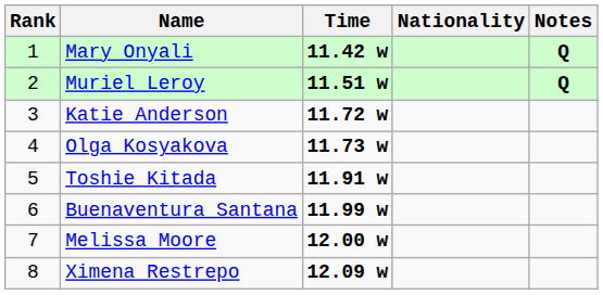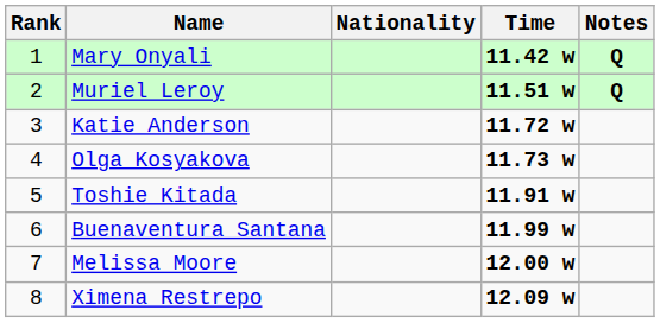 <table class="wikitable sortable" style="text-align:center">
 <tr>
 <th>Rank</th>
 <th>Name</th>
+<th>Nationality</th>
 <th>Time</th>
-<th>Nationality</th>
 <th>Notes</th>
 </tr>
 <tr bgcolor=ccffcc>
 <td>1</td>
 <td align=left><a href='#'>Mary Onyali</a></td>
+<td align=left></td>
 <td><strong>11.42</strong> <strong>w</strong></td>
-<td align=left></td>
 <td><strong>Q</strong></td>
 </tr>
 <tr bgcolor=ccffcc>
 <td>2</td>
 <td align=left><a href='#'>Muriel Leroy</a></td>
+<td align=left></td>
 <td><strong>11.51</strong> <strong>w</strong></td>
-<td align=left></td>
 <td><strong>Q</strong></td>
 </tr>
 <tr>
 <td>3</td>
 <td align=left><a href='#'>Katie Anderson</a></td>
+<td align=left></td>
 <td><strong>11.72</strong> <strong>w</strong></td>
-<td align=left></td>
 <td></td>
 </tr>
 <tr>
 <td>4</td>
 <td align=left><a href='#'>Olga Kosyakova</a></td>
+<td align=left></td>
 <td><strong>11.73</strong> <strong>w</strong></td>
-<td align=left></td>
 <td></td>
 </tr>
 <tr>
 <td>5</td>
 <td align=left><a href='#'>Toshie Kitada</a></td>
+<td align=left></td>
 <td><strong>11.91</strong> <strong>w</strong></td>
-<td align=left></td>
 <td></td>
 </tr>
 <tr>
 <td>6</td>
 <td align=left><a href='#'>Buenaventura Santana</a></td>
+<td align=left></td>
 <td><strong>11.99</strong> <strong>w</strong></td>
-<td align=left></td>
 <td></td>
 </tr>
 <tr>
 <td>7</td>
 <td align=left><a href='#'>Melissa Moore</a></td>
+<td align=left></td>
 <td><strong>12.00</strong> <strong>w</strong></td>
-<td align=left></td>
 <td></td>
 </tr>
 <tr>
 <td>8</td>
 <td align=left><a href='#'>Ximena Restrepo</a></td>
+<td align=left></td>
 <td><strong>12.09</strong> <strong>w</strong></td>
-<td align=left></td>
 <td></td>
 </tr>
 </table>
